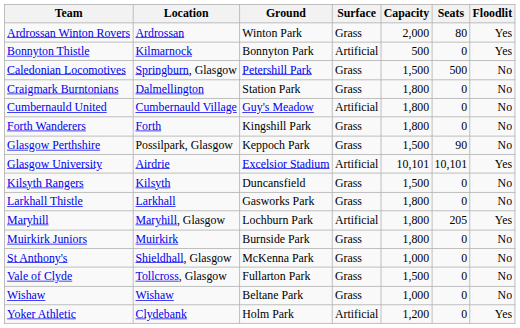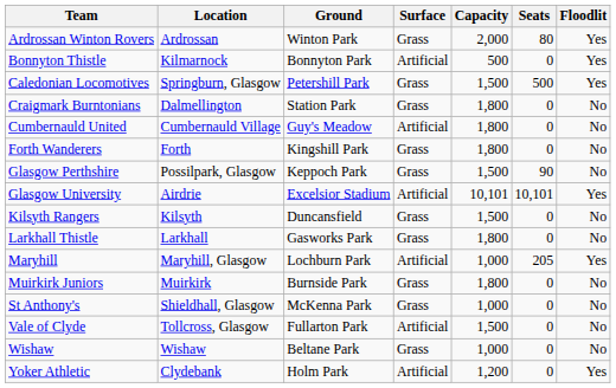 <table class="wikitable sortable">
 <tr>
 <th>Team</th>
 <th>Location</th>
 <th>Ground</th>
 <th>Surface</th>
 <th data-sort-type="number">Capacity</th>
 <th data-sort-type="number">Seats</th>
 <th>Floodlit</th>
 </tr>
 <tr>
 <td><a href='#'>Ardrossan Winton Rovers</a></td>
 <td><a href='#'>Ardrossan</a></td>
 <td>Winton Park</td>
 <td>Grass</td>
 <td align=right>2,000</td>
 <td align=right>80</td>
 <td align=right>Yes</td>
 </tr>
 <tr>
 <td><a href='#'>Bonnyton Thistle</a> </td>
 <td><a href='#'>Kilmarnock</a></td>
 <td>Bonnyton Park</td>
 <td>Artificial</td>
 <td align=right>500</td>
 <td align=right>0</td>
 <td align=right>Yes</td>
 </tr>
 <tr>
 <td><a href='#'>Caledonian Locomotives</a></td>
 <td><a href='#'>Springburn</a>, Glasgow</td>
 <td><a href='#'>Petershill Park</a></td>
 <td>Grass</td>
 <td align=right>1,500</td>
 <td align=right>500</td>
-<td align=right>No</td>
+<td align=right>Yes</td>
 </tr>
 <tr>
 <td><a href='#'>Craigmark Burntonians</a></td>
 <td><a href='#'>Dalmellington</a></td>
 <td>Station Park</td>
 <td>Grass</td>
 <td align=right>1,800</td>
 <td align=right>0</td>
 <td align=right>No</td>
 </tr>
 <tr>
 <td><a href='#'>Cumbernauld United</a></td>
 <td><a href='#'>Cumbernauld Village</a></td>
 <td><a href='#'>Guy's Meadow</a></td>
 <td>Artificial</td>
 <td align=right>1,800</td>
 <td align=right>0</td>
 <td align=right>No</td>
 </tr>
 <tr>
 <td><a href='#'>Forth Wanderers</a></td>
 <td><a href='#'>Forth</a></td>
 <td>Kingshill Park</td>
 <td>Grass</td>
 <td align=right>1,800</td>
 <td align=right>0</td>
 <td align=right>No</td>
 </tr>
 <tr>
 <td><a href='#'>Glasgow Perthshire</a></td>
 <td>Possilpark, Glasgow</td>
 <td>Keppoch Park</td>
 <td>Grass</td>
 <td align=right>1,500</td>
 <td align=right>90</td>
 <td align=right>No</td>
 </tr>
 <tr>
 <td><a href='#'>Glasgow University</a> </td>
 <td><a href='#'>Airdrie</a></td>
 <td><a href='#'>Excelsior Stadium</a></td>
 <td>Artificial</td>
 <td align=right>10,101</td>
 <td align=right>10,101</td>
 <td align=right>Yes</td>
 </tr>
 <tr>
 <td><a href='#'>Kilsyth Rangers</a></td>
 <td><a href='#'>Kilsyth</a></td>
 <td>Duncansfield</td>
 <td>Grass</td>
 <td align=right>1,500</td>
 <td align=right>0</td>
 <td align=right>No</td>
 </tr>
 <tr>
 <td><a href='#'>Larkhall Thistle</a></td>
 <td><a href='#'>Larkhall</a></td>
 <td>Gasworks Park</td>
 <td>Grass</td>
 <td align=right>1,800</td>
 <td align=right>0</td>
 <td align=right>No</td>
 </tr>
 <tr>
 <td><a href='#'>Maryhill</a></td>
 <td><a href='#'>Maryhill</a>, Glasgow</td>
 <td>Lochburn Park</td>
 <td>Artificial</td>
-<td align=right>1,800</td>
+<td align=right>1,000</td>
 <td align=right>205</td>
 <td align=right>Yes</td>
 </tr>
 <tr>
 <td><a href='#'>Muirkirk Juniors</a></td>
 <td><a href='#'>Muirkirk</a></td>
 <td>Burnside Park</td>
 <td>Grass</td>
 <td align=right>1,800</td>
 <td align=right>0</td>
 <td align=right>No</td>
 </tr>
 <tr>
 <td><a href='#'>St Anthony's</a></td>
 <td><a href='#'>Shieldhall</a>, Glasgow</td>
 <td>McKenna Park</td>
 <td>Grass</td>
 <td align=right>1,000</td>
 <td align=right>0</td>
 <td align=right>No</td>
 </tr>
 <tr>
 <td><a href='#'>Vale of Clyde</a></td>
 <td><a href='#'>Tollcross</a>, Glasgow</td>
 <td>Fullarton Park</td>
-<td>Grass</td>
+<td>Artificial</td>
 <td align=right>1,500</td>
 <td align=right>0</td>
 <td align=right>No</td>
 </tr>
 <tr>
 <td><a href='#'>Wishaw</a></td>
 <td><a href='#'>Wishaw</a></td>
 <td>Beltane Park</td>
 <td>Grass</td>
 <td align=right>1,000</td>
 <td align=right>0</td>
 <td align=right>No</td>
 </tr>
 <tr>
 <td><a href='#'>Yoker Athletic</a></td>
 <td><a href='#'>Clydebank</a></td>
 <td>Holm Park</td>
 <td>Artificial</td>
 <td align=right>1,200</td>
 <td align=right>0</td>
 <td align=right>Yes</td>
 </tr>
 </table>
